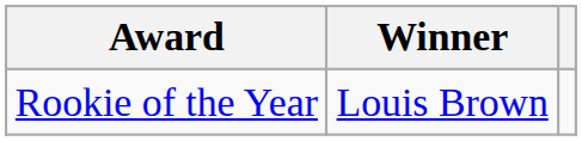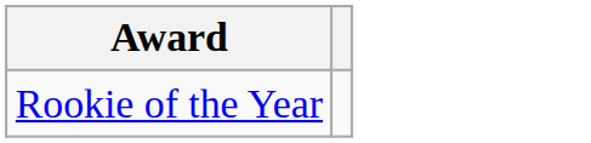 <table class="wikitable">
 <tr>
 <th>Award</th>
-<th>Winner</th>
 <th><br></th>
 </tr>
 <tr>
 <td><a href='#'>Rookie of the Year</a></td>
-<td> <a href='#'>Louis Brown</a></td>
 <td></td>
 </tr>
 </table>
